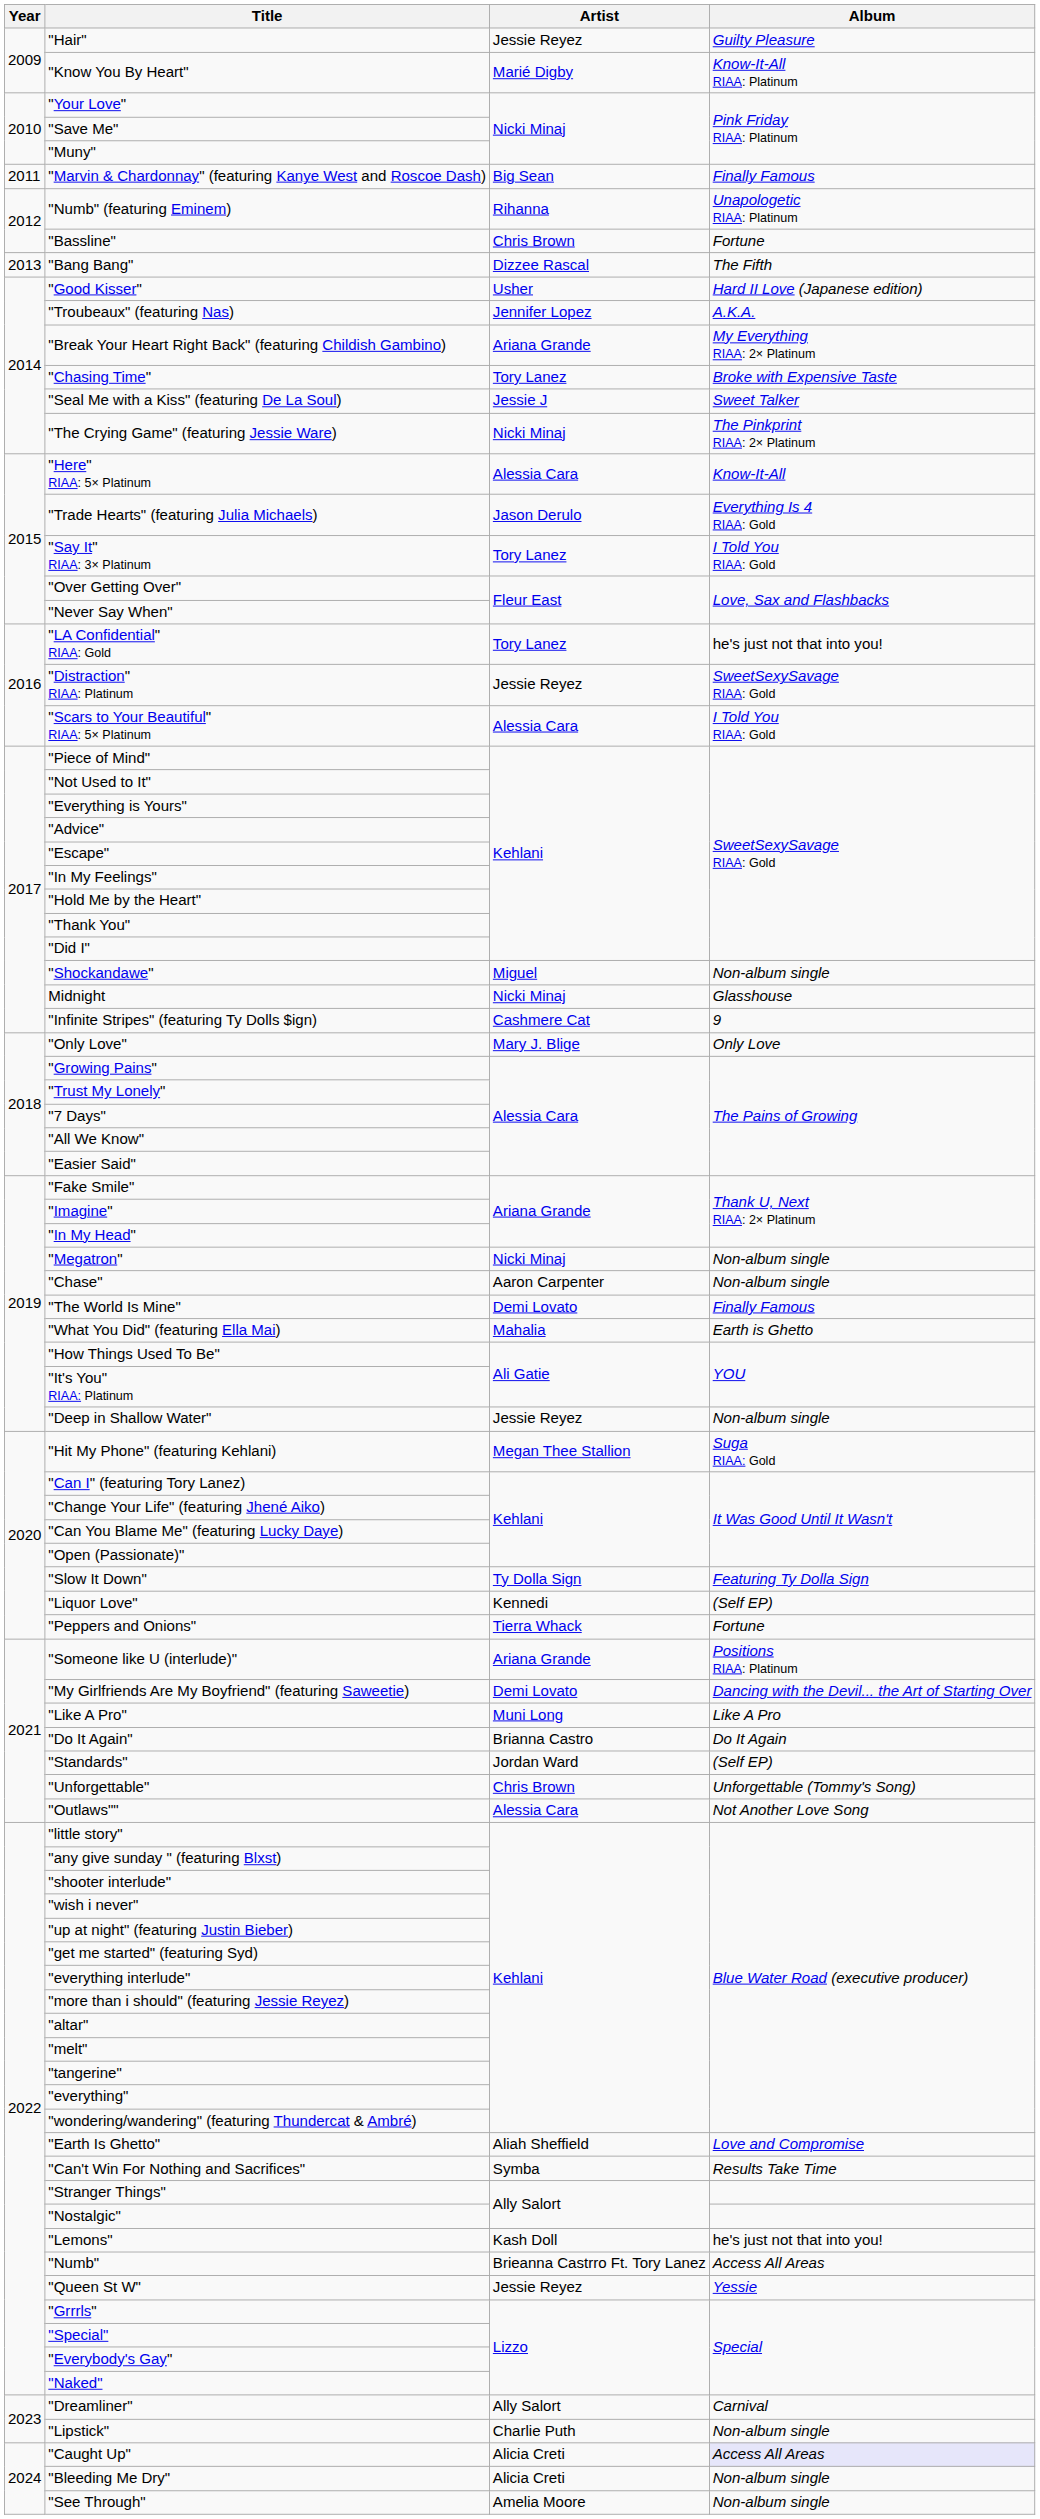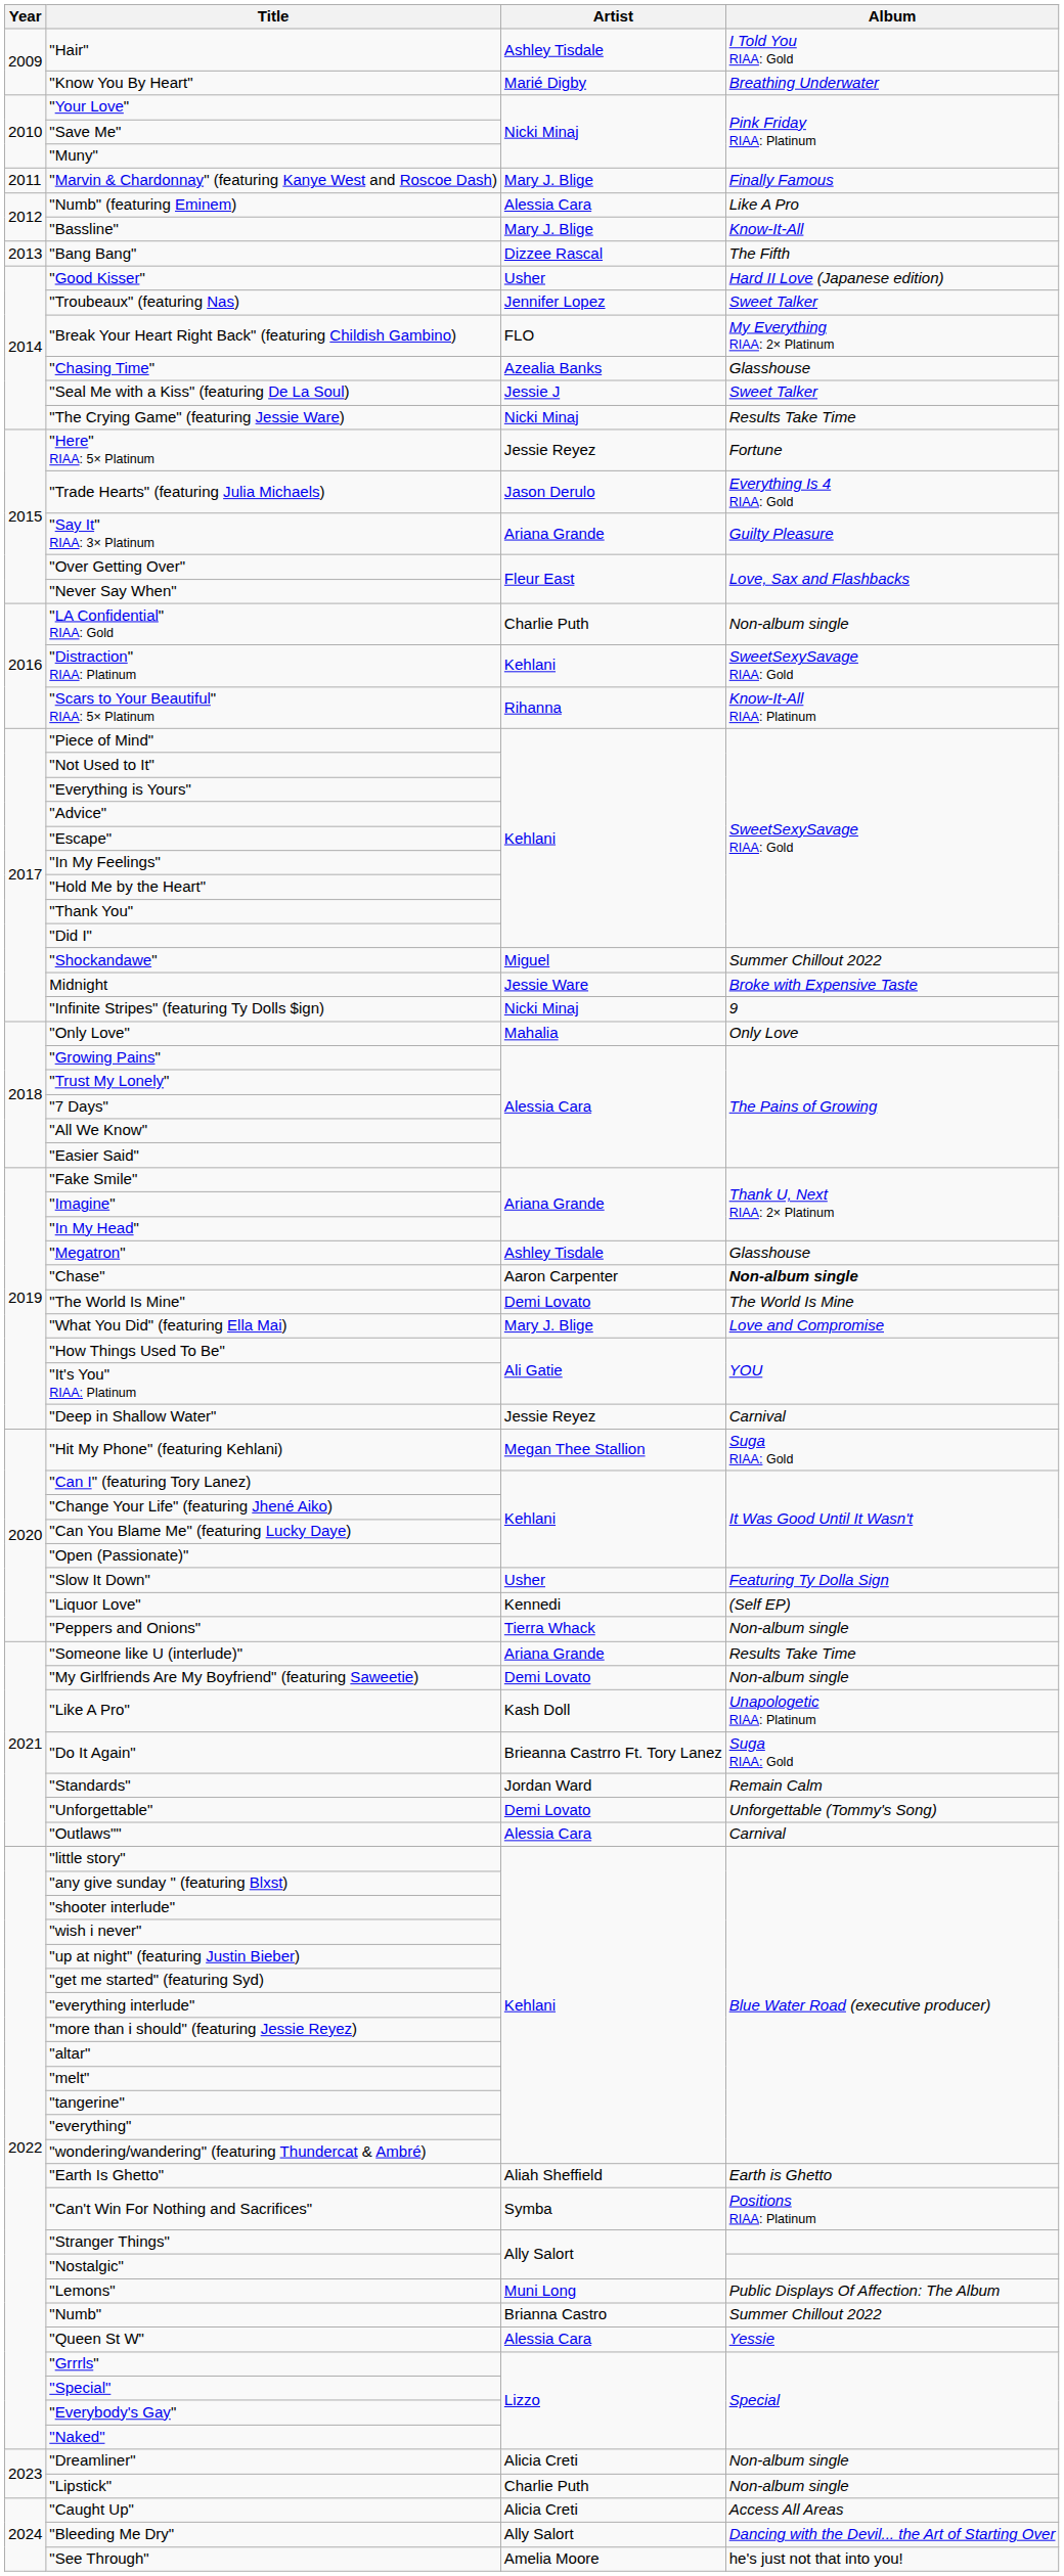 <table class="wikitable">
 <tr>
 <th>Year</th>
 <th>Title</th>
 <th>Artist</th>
 <th>Album</th>
 </tr>
 <tr>
 <td rowspan="2">2009</td>
 <td>"Hair"</td>
-<td>Jessie Reyez</td>
-<td><em><a href='#'>Guilty Pleasure</a></em></td>
+<td><a href='#'>Ashley Tisdale</a></td>
+<td><em><a href='#'>I Told You</a></em><br><small><a href='#'>RIAA</a>: Gold</small></td>
 </tr>
 <tr>
 <td>"Know You By Heart"</td>
 <td><a href='#'>Marié Digby</a></td>
-<td><em><a href='#'>Know-It-All</a></em><br><small><a href='#'>RIAA</a>: Platinum</small></td>
+<td><em><a href='#'>Breathing Underwater</a></em></td>
 </tr>
 <tr>
 <td rowspan="3">2010</td>
 <td>"<a href='#'>Your Love</a>"</td>
 <td rowspan="3"><a href='#'>Nicki Minaj</a></td>
 <td rowspan="3"><em><a href='#'>Pink Friday</a></em><br><small><a href='#'>RIAA</a>: Platinum</small></td>
 </tr>
 <tr>
 <td>"Save Me"</td>
 </tr>
 <tr>
 <td>"Muny"</td>
 </tr>
 <tr>
 <td>2011</td>
 <td>"<a href='#'>Marvin & Chardonnay</a>" (featuring <a href='#'>Kanye West</a> and <a href='#'>Roscoe Dash</a>)</td>
-<td><a href='#'>Big Sean</a></td>
+<td><a href='#'>Mary J. Blige</a></td>
 <td><em><a href='#'>Finally Famous</a></em></td>
 </tr>
 <tr>
 <td rowspan="2">2012</td>
 <td>"Numb" (featuring <a href='#'>Eminem</a>)</td>
-<td><a href='#'>Rihanna</a></td>
-<td><em><a href='#'>Unapologetic</a></em><br><small><a href='#'>RIAA</a>: Platinum</small></td>
+<td><a href='#'>Alessia Cara</a></td>
+<td><em>Like A Pro</em></td>
 </tr>
 <tr>
 <td>"Bassline"</td>
-<td><a href='#'>Chris Brown</a></td>
-<td><em>Fortune</em></td>
+<td><a href='#'>Mary J. Blige</a></td>
+<td><em><a href='#'>Know-It-All</a></em></td>
 </tr>
 <tr>
 <td>2013</td>
 <td>"Bang Bang"</td>
 <td><a href='#'>Dizzee Rascal</a></td>
 <td><em>The Fifth</em></td>
 </tr>
 <tr>
 <td rowspan="6">2014</td>
 <td>"<a href='#'>Good Kisser</a>"</td>
 <td><a href='#'>Usher</a></td>
 <td><em><a href='#'>Hard II Love</a> (Japanese edition)</em></td>
 </tr>
 <tr>
 <td>"Troubeaux" (featuring <a href='#'>Nas</a>)</td>
 <td><a href='#'>Jennifer Lopez</a></td>
-<td><em><a href='#'>A.K.A.</a></em></td>
+<td><em><a href='#'>Sweet Talker</a></em></td>
 </tr>
 <tr>
 <td>"Break Your Heart Right Back" (featuring <a href='#'>Childish Gambino</a>)</td>
-<td><a href='#'>Ariana Grande</a></td>
+<td>FLO</td>
 <td><em><a href='#'>My Everything</a></em><br><small><a href='#'>RIAA</a>: 2× Platinum</small></td>
 </tr>
 <tr>
 <td>"<a href='#'>Chasing Time</a>"</td>
-<td><a href='#'>Tory Lanez</a></td>
-<td><em><a href='#'>Broke with Expensive Taste</a></em></td>
+<td><a href='#'>Azealia Banks</a></td>
+<td><em>Glasshouse</em></td>
 </tr>
 <tr>
 <td>"Seal Me with a Kiss" (featuring <a href='#'>De La Soul</a>)</td>
 <td><a href='#'>Jessie J</a></td>
 <td><em><a href='#'>Sweet Talker</a></em></td>
 </tr>
 <tr>
 <td>"The Crying Game" (featuring <a href='#'>Jessie Ware</a>)</td>
 <td><a href='#'>Nicki Minaj</a></td>
-<td><em><a href='#'>The Pinkprint</a></em><br><small><a href='#'>RIAA</a>: 2× Platinum</small></td>
+<td><em>Results Take Time</em></td>
 </tr>
 <tr>
 <td rowspan="5">2015</td>
 <td>"<a href='#'>Here</a>"<br><small><a href='#'>RIAA</a>: 5× Platinum</small></td>
-<td><a href='#'>Alessia Cara</a></td>
-<td><em><a href='#'>Know-It-All</a></em></td>
+<td>Jessie Reyez</td>
+<td><em>Fortune</em></td>
 </tr>
 <tr>
 <td>"Trade Hearts" (featuring <a href='#'>Julia Michaels</a>)</td>
 <td><a href='#'>Jason Derulo</a></td>
 <td><em><a href='#'>Everything Is 4</a></em><br><small><a href='#'>RIAA</a>: Gold</small></td>
 </tr>
 <tr>
 <td>"<a href='#'>Say It</a>"<br><small><a href='#'>RIAA</a>: 3× Platinum</small></td>
-<td><a href='#'>Tory Lanez</a></td>
-<td><em><a href='#'>I Told You</a></em><br><small><a href='#'>RIAA</a>: Gold</small></td>
+<td><a href='#'>Ariana Grande</a></td>
+<td><em><a href='#'>Guilty Pleasure</a></em></td>
 </tr>
 <tr>
 <td>"Over Getting Over"</td>
 <td rowspan="2"><a href='#'>Fleur East</a></td>
 <td rowspan="2"><em><a href='#'>Love, Sax and Flashbacks</a></em></td>
 </tr>
 <tr>
 <td>"Never Say When"</td>
 </tr>
 <tr>
 <td rowspan="3">2016</td>
 <td>"<a href='#'>LA Confidential</a>"<br><small><a href='#'>RIAA</a>: Gold</small></td>
-<td><a href='#'>Tory Lanez</a></td>
-<td>he's just not that into you!</td>
+<td>Charlie Puth</td>
+<td><em>Non-album single</em></td>
 </tr>
 <tr>
 <td>"<a href='#'>Distraction</a>"<br><small><a href='#'>RIAA</a>: Platinum</small></td>
-<td>Jessie Reyez</td>
+<td><a href='#'>Kehlani</a></td>
 <td><em><a href='#'>SweetSexySavage</a></em><br><small><a href='#'>RIAA</a>: Gold</small></td>
 </tr>
 <tr>
 <td>"<a href='#'>Scars to Your Beautiful</a>"<br><small><a href='#'>RIAA</a>: 5× Platinum</small></td>
-<td><a href='#'>Alessia Cara</a></td>
-<td><em><a href='#'>I Told You</a></em><br><small><a href='#'>RIAA</a>: Gold</small></td>
+<td><a href='#'>Rihanna</a></td>
+<td><em><a href='#'>Know-It-All</a></em><br><small><a href='#'>RIAA</a>: Platinum</small></td>
 </tr>
 <tr>
 <td rowspan="12">2017</td>
 <td>"Piece of Mind"</td>
 <td rowspan="9"><a href='#'>Kehlani</a></td>
 <td rowspan="9"><em><a href='#'>SweetSexySavage</a></em><br><small><a href='#'>RIAA</a>: Gold</small></td>
 </tr>
 <tr>
 <td>"Not Used to It"</td>
 </tr>
 <tr>
 <td>"Everything is Yours"</td>
 </tr>
 <tr>
 <td>"Advice"</td>
 </tr>
 <tr>
 <td>"Escape"</td>
 </tr>
 <tr>
 <td>"In My Feelings"</td>
 </tr>
 <tr>
 <td>"Hold Me by the Heart"</td>
 </tr>
 <tr>
 <td>"Thank You"</td>
 </tr>
 <tr>
 <td>"Did I"</td>
 </tr>
 <tr>
 <td>"<a href='#'>Shockandawe</a>"</td>
 <td><a href='#'>Miguel</a></td>
-<td><em>Non-album single</em></td>
+<td><em>Summer Chillout 2022</em></td>
 </tr>
 <tr>
 <td>Midnight</td>
-<td><a href='#'>Nicki Minaj</a></td>
-<td><em>Glasshouse</em></td>
+<td><a href='#'>Jessie Ware</a></td>
+<td><em><a href='#'>Broke with Expensive Taste</a></em></td>
 </tr>
 <tr>
 <td>"Infinite Stripes" (featuring Ty Dolls $ign)</td>
-<td><a href='#'>Cashmere Cat</a></td>
+<td><a href='#'>Nicki Minaj</a></td>
 <td><em>9</em></td>
 </tr>
 <tr>
 <td rowspan="6">2018</td>
 <td>"Only Love"</td>
-<td><a href='#'>Mary J. Blige</a></td>
+<td><a href='#'>Mahalia</a></td>
 <td><em>Only Love</em></td>
 </tr>
 <tr>
 <td>"<a href='#'>Growing Pains</a>"</td>
 <td rowspan="5"><a href='#'>Alessia Cara</a></td>
 <td rowspan="5"><em><a href='#'>The Pains of Growing</a></em></td>
 </tr>
 <tr>
 <td>"<a href='#'>Trust My Lonely</a>"</td>
 </tr>
 <tr>
 <td>"7 Days"</td>
 </tr>
 <tr>
 <td>"All We Know"</td>
 </tr>
 <tr>
 <td>"Easier Said"</td>
 </tr>
 <tr>
 <td rowspan="10">2019</td>
 <td>"Fake Smile"</td>
 <td rowspan="3"><a href='#'>Ariana Grande</a></td>
 <td rowspan="3"><em><a href='#'>Thank U, Next</a></em><br><small><a href='#'>RIAA</a>: 2× Platinum</small></td>
 </tr>
 <tr>
 <td>"<a href='#'>Imagine</a>"</td>
 </tr>
 <tr>
 <td>"<a href='#'>In My Head</a>"</td>
 </tr>
 <tr>
 <td>"<a href='#'>Megatron</a>"</td>
-<td><a href='#'>Nicki Minaj</a></td>
-<td><em>Non-album single</em></td>
+<td><a href='#'>Ashley Tisdale</a></td>
+<td><em>Glasshouse</em></td>
 </tr>
 <tr>
 <td>"Chase"</td>
 <td>Aaron Carpenter</td>
-<td><em>Non-album single</em></td>
+<td><strong><em>Non-album single</em></strong></td>
 </tr>
 <tr>
 <td>"The World Is Mine"</td>
 <td><a href='#'>Demi Lovato</a></td>
-<td><em><a href='#'>Finally Famous</a></em></td>
+<td><em>The World Is Mine</em></td>
 </tr>
 <tr>
 <td>"What You Did" (featuring <a href='#'>Ella Mai</a>)</td>
-<td><a href='#'>Mahalia</a></td>
-<td><em>Earth is Ghetto</em></td>
+<td><a href='#'>Mary J. Blige</a></td>
+<td><em><a href='#'>Love and Compromise</a></em></td>
 </tr>
 <tr>
 <td>"How Things Used To Be"</td>
 <td rowspan="2"><a href='#'>Ali Gatie</a></td>
 <td rowspan="2"><em><a href='#'>YOU</a></em></td>
 </tr>
 <tr>
 <td>"It's You"<br><small><a href='#'>RIAA:</a> Platinum</small></td>
 </tr>
 <tr>
 <td>"Deep in Shallow Water"</td>
 <td>Jessie Reyez</td>
-<td><em>Non-album single</em></td>
+<td><em>Carnival</em></td>
 </tr>
 <tr>
 <td rowspan="8">2020</td>
 <td>"Hit My Phone" (featuring Kehlani)</td>
 <td><a href='#'>Megan Thee Stallion</a></td>
 <td><a href='#'><em>Suga</em></a><br><small><a href='#'>RIAA:</a> Gold</small></td>
 </tr>
 <tr>
 <td>"<a href='#'>Can I</a>" (featuring Tory Lanez)</td>
 <td rowspan="4"><a href='#'>Kehlani</a></td>
 <td rowspan="4"><em><a href='#'>It Was Good Until It Wasn't</a></em></td>
 </tr>
 <tr>
 <td>"Change Your Life" (featuring <a href='#'>Jhené Aiko</a>)</td>
 </tr>
 <tr>
 <td>"Can You Blame Me" (featuring <a href='#'>Lucky Daye</a>)</td>
 </tr>
 <tr>
 <td>"Open (Passionate)"</td>
 </tr>
 <tr>
 <td>"Slow It Down"</td>
-<td><a href='#'>Ty Dolla Sign</a></td>
+<td><a href='#'>Usher</a></td>
 <td><em><a href='#'>Featuring Ty Dolla Sign</a></em></td>
 </tr>
 <tr>
 <td>"Liquor Love"</td>
 <td>Kennedi</td>
 <td><em>(Self EP)</em></td>
 </tr>
 <tr>
 <td>"Peppers and Onions"</td>
 <td><a href='#'>Tierra Whack</a></td>
-<td><em>Fortune</em></td>
+<td><em>Non-album single</em></td>
 </tr>
 <tr>
 <td rowspan="7">2021</td>
 <td>"Someone like U (interlude)"</td>
 <td><a href='#'>Ariana Grande</a></td>
-<td><a href='#'><em>Positions</em></a><br><small><a href='#'>RIAA</a>: Platinum</small></td>
+<td><em>Results Take Time</em></td>
 </tr>
 <tr>
 <td>"My Girlfriends Are My Boyfriend" (featuring <a href='#'>Saweetie</a>)</td>
 <td><a href='#'>Demi Lovato</a></td>
-<td><em><a href='#'>Dancing with the Devil... the Art of Starting Over</a></em></td>
+<td><em>Non-album single</em></td>
 </tr>
 <tr>
 <td>"Like A Pro"</td>
-<td><a href='#'>Muni Long</a></td>
-<td><em>Like A Pro</em></td>
+<td>Kash Doll</td>
+<td><em><a href='#'>Unapologetic</a></em><br><small><a href='#'>RIAA</a>: Platinum</small></td>
 </tr>
 <tr>
 <td>"Do It Again"</td>
-<td>Brianna Castro</td>
-<td><em>Do It Again</em></td>
+<td>Brieanna Castrro Ft. Tory Lanez</td>
+<td><a href='#'><em>Suga</em></a><br><small><a href='#'>RIAA:</a> Gold</small></td>
 </tr>
 <tr>
 <td>"Standards"</td>
 <td>Jordan Ward</td>
-<td><em>(Self EP)</em></td>
+<td><em>Remain Calm</em></td>
 </tr>
 <tr>
 <td>"Unforgettable"</td>
-<td><a href='#'>Chris Brown</a></td>
+<td><a href='#'>Demi Lovato</a></td>
 <td><em>Unforgettable (Tommy's Song)</em></td>
 </tr>
 <tr>
 <td>"Outlaws""</td>
 <td><a href='#'>Alessia Cara</a></td>
-<td><em>Not Another Love Song</em></td>
+<td><em>Carnival</em></td>
 </tr>
 <tr>
 <td rowspan="24">2022</td>
 <td>"little story"</td>
 <td rowspan="13"><a href='#'>Kehlani</a></td>
 <td rowspan="13"><em><a href='#'>Blue Water Road</a> (executive producer)</em></td>
 </tr>
 <tr>
 <td>"any give sunday " (featuring <a href='#'>Blxst</a>)</td>
 </tr>
 <tr>
 <td>"shooter interlude"</td>
 </tr>
 <tr>
 <td>"wish i never"</td>
 </tr>
 <tr>
 <td>"up at night" (featuring <a href='#'>Justin Bieber</a>)</td>
 </tr>
 <tr>
 <td>"get me started" (featuring Syd)</td>
 </tr>
 <tr>
 <td>"everything interlude"</td>
 </tr>
 <tr>
 <td>"more than i should" (featuring <a href='#'>Jessie Reyez</a>)</td>
 </tr>
 <tr>
 <td>"altar"</td>
 </tr>
 <tr>
 <td>"melt"</td>
 </tr>
 <tr>
 <td>"tangerine"</td>
 </tr>
 <tr>
 <td>"everything"</td>
 </tr>
 <tr>
 <td>"wondering/wandering" (featuring <a href='#'>Thundercat</a> & <a href='#'>Ambré</a>)</td>
 </tr>
 <tr>
 <td>"Earth Is Ghetto"</td>
 <td>Aliah Sheffield</td>
-<td><em><a href='#'>Love and Compromise</a></em></td>
+<td><em>Earth is Ghetto</em></td>
 </tr>
 <tr>
 <td>"Can't Win For Nothing and Sacrifices"</td>
 <td>Symba</td>
-<td><em>Results Take Time</em></td>
+<td><a href='#'><em>Positions</em></a><br><small><a href='#'>RIAA</a>: Platinum</small></td>
 </tr>
 <tr>
 <td>"Stranger Things"</td>
 <td rowspan="2">Ally Salort</td>
 <td></td>
 </tr>
 <tr>
 <td>"Nostalgic"</td>
 <td></td>
 </tr>
 <tr>
 <td>"Lemons"</td>
-<td>Kash Doll</td>
-<td>he's just not that into you!</td>
+<td><a href='#'>Muni Long</a></td>
+<td><em>Public Displays Of Affection: The Album</em></td>
 </tr>
 <tr>
 <td>"Numb"</td>
-<td>Brieanna Castrro Ft. Tory Lanez</td>
-<td><em>Access All Areas</em></td>
+<td>Brianna Castro</td>
+<td><em>Summer Chillout 2022</em></td>
 </tr>
 <tr>
 <td>"Queen St W"</td>
-<td>Jessie Reyez</td>
+<td><a href='#'>Alessia Cara</a></td>
 <td><em><a href='#'>Yessie</a></em></td>
 </tr>
 <tr>
 <td>"<a href='#'>Grrrls</a>"</td>
 <td rowspan="4"><a href='#'>Lizzo</a></td>
 <td rowspan="4"><a href='#'><em>Special</em></a></td>
 </tr>
 <tr>
 <td><a href='#'>"Special"</a></td>
 </tr>
 <tr>
 <td>"<a href='#'>Everybody's Gay</a>"</td>
 </tr>
 <tr>
 <td><a href='#'>"Naked"</a></td>
 </tr>
 <tr>
 <td rowspan="2">2023</td>
 <td>"Dreamliner"</td>
-<td>Ally Salort</td>
-<td><em>Carnival</em></td>
+<td>Alicia Creti</td>
+<td><em>Non-album single</em></td>
 </tr>
 <tr>
 <td>"Lipstick"</td>
 <td>Charlie Puth</td>
 <td><em>Non-album single</em></td>
 </tr>
 <tr>
 <td rowspan="3">2024</td>
 <td>"Caught Up"</td>
 <td>Alicia Creti</td>
-<td style="background: lavender;"><em>Access All Areas</em></td>
+<td><em>Access All Areas</em></td>
 </tr>
 <tr>
 <td>"Bleeding Me Dry"</td>
-<td>Alicia Creti</td>
-<td><em>Non-album single</em></td>
+<td>Ally Salort</td>
+<td><em><a href='#'>Dancing with the Devil... the Art of Starting Over</a></em></td>
 </tr>
 <tr>
 <td>"See Through"</td>
 <td>Amelia Moore</td>
-<td><em>Non-album single</em></td>
+<td>he's just not that into you!</td>
 </tr>
 </table>
